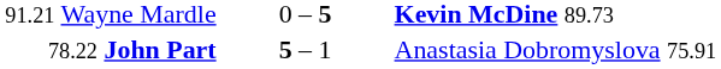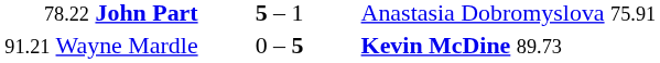 <table style="text-align:center">
 <tr>
 <th width=223></th>
 <th width=100></th>
 <th width=223></th>
 </tr>
 <tr>
+<td align=right><small>78.22</small> <strong><a href='#'>John Part</a></strong> </td>
+<td><strong>5</strong> – 1</td>
+<td align=left> <a href='#'>Anastasia Dobromyslova</a> <small>75.91</small></td>
+</tr>
+<tr>
 <td align=right><small>91.21</small> <a href='#'>Wayne Mardle</a> </td>
 <td>0 – <strong>5</strong></td>
 <td align=left> <strong><a href='#'>Kevin McDine</a></strong> <small>89.73</small></td>
 </tr>
-<tr>
-<td align=right><small>78.22</small> <strong><a href='#'>John Part</a></strong> </td>
-<td><strong>5</strong> – 1</td>
-<td align=left> <a href='#'>Anastasia Dobromyslova</a> <small>75.91</small></td>
-</tr>
 </table>
